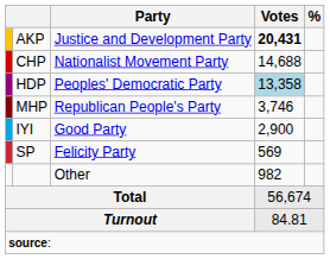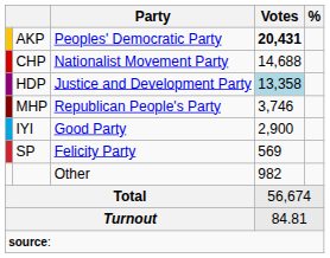 <table class="wikitable">
 <tr>
 <th colspan="2" align="center"></th>
 <th align="center">Party</th>
 <th align="center">Votes</th>
 <th align="center">%</th>
 </tr>
 <tr align="left">
 <td bgcolor="#FDC400" width="1"></td>
 <td>AKP</td>
-<td><a href='#'>Justice and Development Party</a></td>
+<td><a href='#'>Peoples' Democratic Party</a></td>
 <td><strong>20,431</strong></td>
 <td><strong></strong></td>
 </tr>
 <tr align="left">
 <td bgcolor="#d50000" width="1"></td>
 <td>CHP</td>
 <td><a href='#'>Nationalist Movement Party</a></td>
 <td>14,688</td>
 <td></td>
 </tr>
 <tr align="left">
 <td bgcolor="#91007B" width="1"></td>
 <td>HDP</td>
-<td><a href='#'>Peoples' Democratic Party</a></td>
+<td><a href='#'>Justice and Development Party</a></td>
 <td style="background: lightblue;">13,358</td>
 <td></td>
 </tr>
 <tr align="left">
 <td bgcolor="#870000" width="1"></td>
 <td>MHP</td>
 <td><a href='#'>Republican People's Party</a></td>
 <td>3,746</td>
 <td></td>
 </tr>
 <tr align="left">
 <td bgcolor="#01A7E1" width="1"></td>
 <td>IYI</td>
 <td><a href='#'>Good Party</a></td>
 <td>2,900</td>
 <td></td>
 </tr>
 <tr align="left">
 <td bgcolor="#D02433" width="1"></td>
 <td>SP</td>
 <td><a href='#'>Felicity Party</a></td>
 <td>569</td>
 <td></td>
 </tr>
 <tr align="left">
 <td bgcolor="" width="1"></td>
 <td></td>
 <td>Other</td>
 <td>982</td>
 <td></td>
 </tr>
 <tr align="left" style="background-color:#E9E9E9">
 <th colspan="3" align="center"><strong>Total</strong></th>
 <td colspan="5" align="center">56,674</td>
 </tr>
 <tr align="left" style="background-color:#E9E9E9">
 <th colspan="3" align="center"><em>Turnout</em></th>
 <td colspan="5" align="center">84.81</td>
 </tr>
 <tr>
 <td colspan="9" align="left"><small><strong>source</strong>: </small></td>
 </tr>
 </table>
